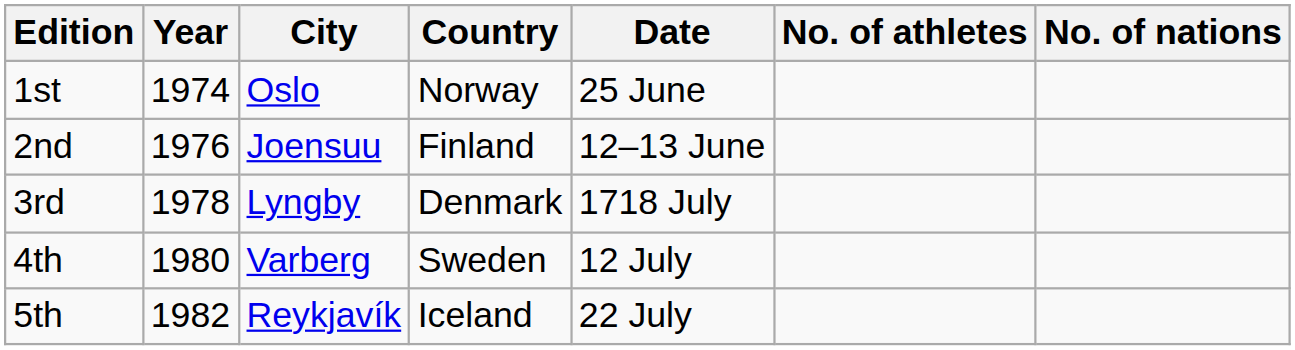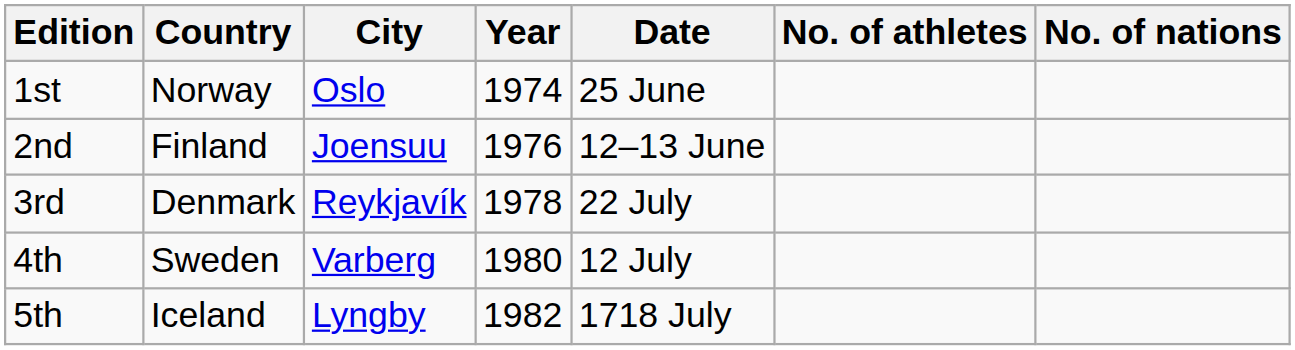 <table class="wikitable">
 <tr>
 <th>Edition</th>
+<th>Country</th>
+<th>City</th>
 <th>Year</th>
-<th>City</th>
-<th>Country</th>
 <th>Date</th>
 <th>No. of athletes</th>
 <th>No. of nations</th>
 </tr>
 <tr>
 <td>1st</td>
+<td>Norway</td>
+<td><a href='#'>Oslo</a></td>
 <td>1974</td>
-<td><a href='#'>Oslo</a></td>
-<td>Norway</td>
 <td>25 June</td>
 <td></td>
 <td></td>
 </tr>
 <tr>
 <td>2nd</td>
+<td>Finland</td>
+<td><a href='#'>Joensuu</a></td>
 <td>1976</td>
-<td><a href='#'>Joensuu</a></td>
-<td>Finland</td>
 <td>12–13 June</td>
 <td></td>
 <td></td>
 </tr>
 <tr>
 <td>3rd</td>
+<td>Denmark</td>
+<td><a href='#'>Reykjavík</a></td>
 <td>1978</td>
-<td><a href='#'>Lyngby</a></td>
-<td>Denmark</td>
-<td>1718 July</td>
+<td>22 July</td>
 <td></td>
 <td></td>
 </tr>
 <tr>
 <td>4th</td>
+<td>Sweden</td>
+<td><a href='#'>Varberg</a></td>
 <td>1980</td>
-<td><a href='#'>Varberg</a></td>
-<td>Sweden</td>
 <td>12 July</td>
 <td></td>
 <td></td>
 </tr>
 <tr>
 <td>5th</td>
+<td>Iceland</td>
+<td><a href='#'>Lyngby</a></td>
 <td>1982</td>
-<td><a href='#'>Reykjavík</a></td>
-<td>Iceland</td>
-<td>22 July</td>
+<td>1718 July</td>
 <td></td>
 <td></td>
 </tr>
 </table>
